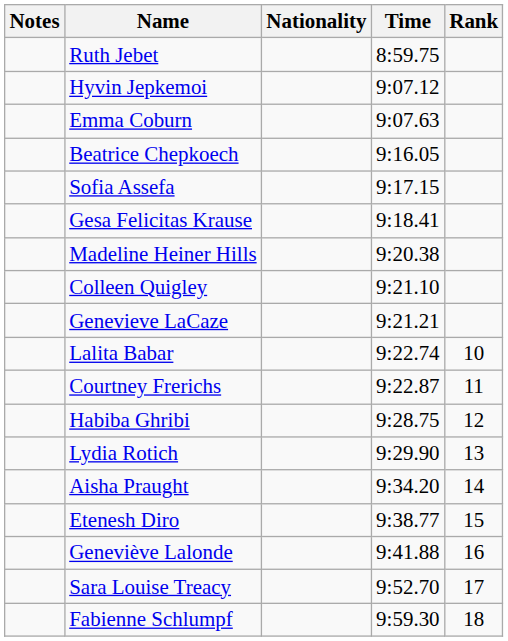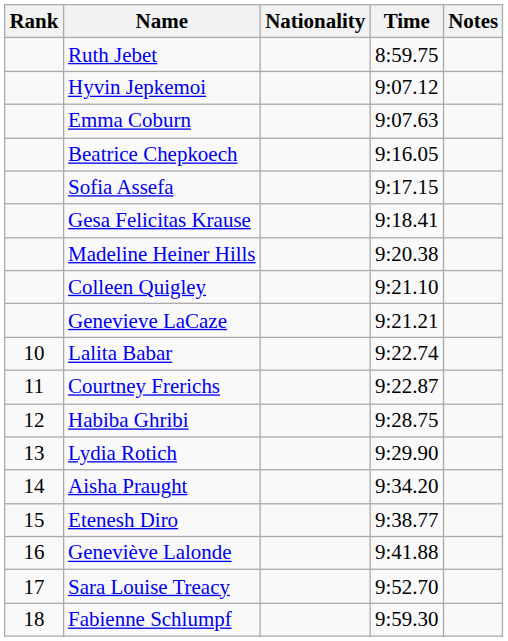 <table class="wikitable sortable" style="text-align:center">
 <tr>
-<th>Notes</th>
+<th>Rank</th>
 <th>Name</th>
 <th>Nationality</th>
 <th>Time</th>
-<th>Rank</th>
+<th>Notes</th>
 </tr>
 <tr>
 <td></td>
 <td align=left><a href='#'>Ruth Jebet</a></td>
 <td align=left></td>
 <td>8:59.75</td>
 <td></td>
 </tr>
 <tr>
 <td></td>
 <td align=left><a href='#'>Hyvin Jepkemoi</a></td>
 <td align=left></td>
 <td>9:07.12</td>
 <td></td>
 </tr>
 <tr>
 <td></td>
 <td align=left><a href='#'>Emma Coburn</a></td>
 <td align=left></td>
 <td>9:07.63</td>
 <td></td>
 </tr>
 <tr>
 <td></td>
 <td align=left><a href='#'>Beatrice Chepkoech</a></td>
 <td align=left></td>
 <td>9:16.05</td>
 <td></td>
 </tr>
 <tr>
 <td></td>
 <td align=left><a href='#'>Sofia Assefa</a></td>
 <td align=left></td>
 <td>9:17.15</td>
 <td></td>
 </tr>
 <tr>
 <td></td>
 <td align=left><a href='#'>Gesa Felicitas Krause</a></td>
 <td align=left></td>
 <td>9:18.41</td>
 <td></td>
 </tr>
 <tr>
 <td></td>
 <td align=left><a href='#'>Madeline Heiner Hills</a></td>
 <td align=left></td>
 <td>9:20.38</td>
 <td></td>
 </tr>
 <tr>
 <td></td>
 <td align=left><a href='#'>Colleen Quigley</a></td>
 <td align=left></td>
 <td>9:21.10</td>
 <td></td>
 </tr>
 <tr>
 <td></td>
 <td align=left><a href='#'>Genevieve LaCaze</a></td>
 <td align=left></td>
 <td>9:21.21</td>
 <td></td>
 </tr>
 <tr>
-<td></td>
+<td>10</td>
 <td align=left><a href='#'>Lalita Babar</a></td>
 <td align=left></td>
 <td>9:22.74</td>
-<td>10</td>
+<td></td>
 </tr>
 <tr>
-<td></td>
+<td>11</td>
 <td align=left><a href='#'>Courtney Frerichs</a></td>
 <td align=left></td>
 <td>9:22.87</td>
-<td>11</td>
+<td></td>
 </tr>
 <tr>
-<td></td>
+<td>12</td>
 <td align=left><a href='#'>Habiba Ghribi</a></td>
 <td align=left></td>
 <td>9:28.75</td>
-<td>12</td>
+<td></td>
 </tr>
 <tr>
-<td></td>
+<td>13</td>
 <td align=left><a href='#'>Lydia Rotich</a></td>
 <td align=left></td>
 <td>9:29.90</td>
-<td>13</td>
+<td></td>
 </tr>
 <tr>
-<td></td>
+<td>14</td>
 <td align=left><a href='#'>Aisha Praught</a></td>
 <td align=left></td>
 <td>9:34.20</td>
-<td>14</td>
+<td></td>
 </tr>
 <tr>
-<td></td>
+<td>15</td>
 <td align=left><a href='#'>Etenesh Diro</a></td>
 <td align=left></td>
 <td>9:38.77</td>
-<td>15</td>
+<td></td>
 </tr>
 <tr>
-<td></td>
+<td>16</td>
 <td align=left><a href='#'>Geneviève Lalonde</a></td>
 <td align=left></td>
 <td>9:41.88</td>
-<td>16</td>
+<td></td>
 </tr>
 <tr>
-<td></td>
+<td>17</td>
 <td align=left><a href='#'>Sara Louise Treacy</a></td>
 <td align=left></td>
 <td>9:52.70</td>
-<td>17</td>
+<td></td>
 </tr>
 <tr>
-<td></td>
+<td>18</td>
 <td align=left><a href='#'>Fabienne Schlumpf</a></td>
 <td align=left></td>
 <td>9:59.30</td>
-<td>18</td>
+<td></td>
 </tr>
 </table>
